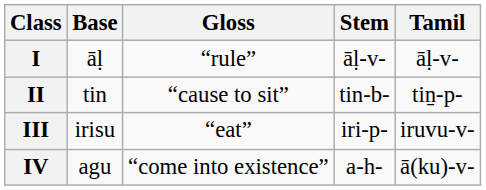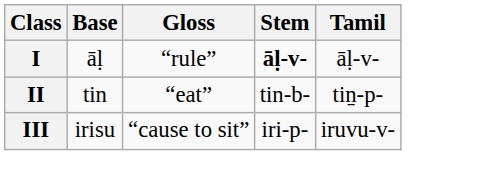 <table class="wikitable" style=text-align:center>
 <tr>
 <th>Class</th>
 <th>Base</th>
 <th>Gloss</th>
 <th>Stem</th>
 <th>Tamil</th>
 </tr>
 <tr>
 <th>I</th>
 <td>āḷ</td>
 <td>“rule”</td>
-<td>āḷ-v-</td>
+<td><strong>āḷ-v-</strong></td>
 <td>āḷ-v-</td>
 </tr>
 <tr>
 <th>II</th>
 <td>tin</td>
-<td>“cause to sit”</td>
+<td>“eat”</td>
 <td>tin-b-</td>
 <td>tiṉ-p-</td>
 </tr>
 <tr>
 <th>III</th>
 <td>irisu</td>
-<td>“eat”</td>
+<td>“cause to sit”</td>
 <td>iri-p-</td>
 <td>iruvu-v-</td>
 </tr>
-<tr>
-<th>IV</th>
-<td>agu</td>
-<td>“come into existence”</td>
-<td>a-h-</td>
-<td>ā(ku)-v-</td>
-</tr>
 </table>
